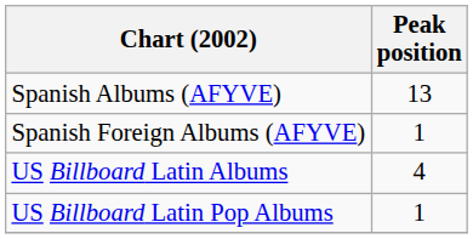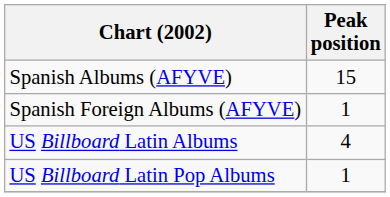 <table class="wikitable sortable">
 <tr>
 <th align="center">Chart (2002)</th>
 <th align="center">Peak<br>position</th>
 </tr>
 <tr>
 <td align="left">Spanish Albums (<a href='#'>AFYVE</a>)</td>
-<td align="center">13</td>
+<td align="center">15</td>
 </tr>
 <tr>
 <td align="left">Spanish Foreign Albums (<a href='#'>AFYVE</a>)</td>
 <td align="center">1</td>
 </tr>
 <tr>
 <td align="left"><a href='#'>US</a> <a href='#'><em>Billboard</em> Latin Albums</a></td>
 <td style="text-align:center;">4</td>
 </tr>
 <tr>
 <td align="left"><a href='#'>US</a> <a href='#'><em>Billboard</em> Latin Pop Albums</a></td>
 <td style="text-align:center;">1</td>
 </tr>
 <tr>
 </tr>
 </table>
